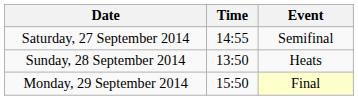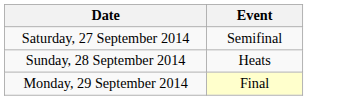 <table class = "wikitable" style="text-align:center;">
 <tr>
 <th width=220>Date</th>
-<th width=50>Time</th>
 <th width=100>Event</th>
 </tr>
 <tr>
 <td>Saturday, 27 September 2014</td>
-<td>14:55</td>
 <td>Semifinal</td>
 </tr>
 <tr>
 <td>Sunday, 28 September 2014</td>
-<td>13:50</td>
 <td>Heats</td>
 </tr>
 <tr>
 <td>Monday, 29 September 2014</td>
-<td>15:50</td>
 <td bgcolor=ffffcc>Final</td>
 </tr>
 </table>
